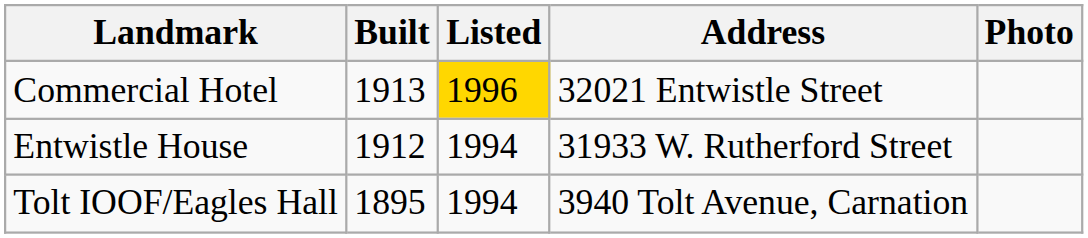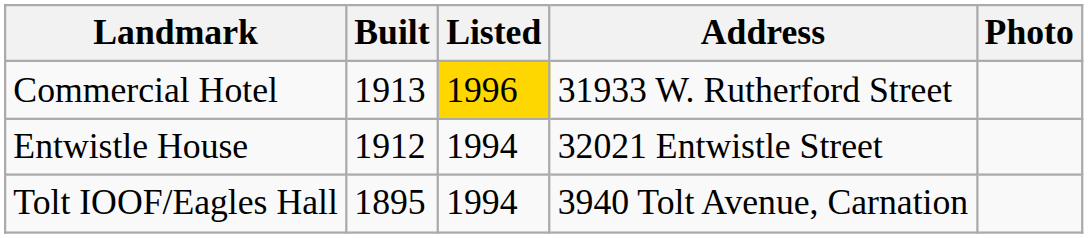 <table class="wikitable">
 <tr>
 <th>Landmark</th>
 <th>Built</th>
 <th>Listed</th>
 <th>Address</th>
 <th>Photo</th>
 </tr>
 <tr>
 <td>Commercial Hotel</td>
 <td>1913</td>
 <td style="background: gold;">1996</td>
-<td>32021 Entwistle Street</td>
+<td>31933 W. Rutherford Street</td>
 <td></td>
 </tr>
 <tr>
 <td>Entwistle House</td>
 <td>1912</td>
 <td>1994</td>
-<td>31933 W. Rutherford Street</td>
+<td>32021 Entwistle Street</td>
 <td></td>
 </tr>
 <tr>
 <td>Tolt IOOF/Eagles Hall</td>
 <td>1895</td>
 <td>1994</td>
 <td>3940 Tolt Avenue, Carnation</td>
 <td></td>
 </tr>
 </table>
